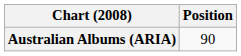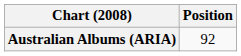 <table class="wikitable plainrowheaders" style="text-align:center">
 <tr>
 <th scope="col">Chart (2008)</th>
 <th scope="col">Position</th>
 </tr>
 <tr>
 <th scope="row">Australian Albums (ARIA)</th>
-<td>90</td>
+<td>92</td>
 </tr>
 </table>
